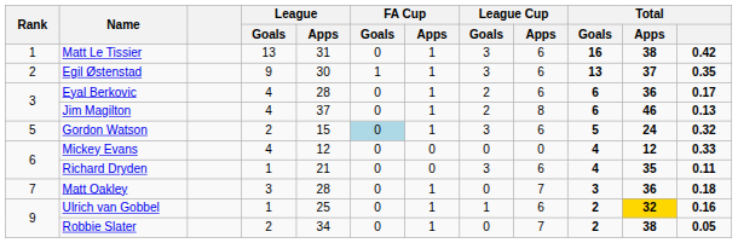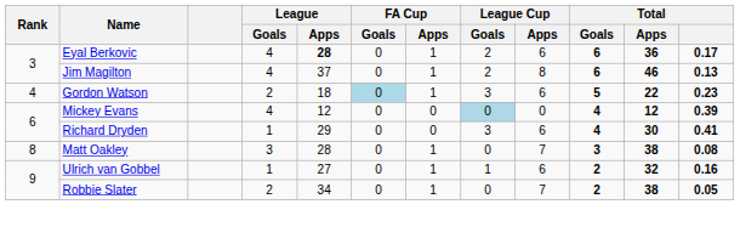 <table class="wikitable plainrowheaders" style="text-align:center;">
 <tr>
 <th scope="col" rowspan="2" style="width:4em;">Rank</th>
 <th scope="col" rowspan="2" style="width:10em;">Name</th>
 <th scope="col" rowspan="2" style="width:4em;"></th>
 <th scope="col" colspan="2">League</th>
 <th scope="col" colspan="2">FA Cup</th>
 <th scope="col" colspan="2">League Cup</th>
 <th scope="col" colspan="3">Total</th>
 </tr>
 <tr>
 <th scope="col" style="width:4em;">Goals</th>
 <th scope="col" style="width:4em;">Apps</th>
 <th scope="col" style="width:4em;">Goals</th>
 <th scope="col" style="width:4em;">Apps</th>
 <th scope="col" style="width:4em;">Goals</th>
 <th scope="col" style="width:4em;">Apps</th>
 <th scope="col" style="width:4em;">Goals</th>
 <th scope="col" style="width:4em;">Apps</th>
 <th scope="col" style="width:4em;"></th>
 </tr>
 <tr>
-<td>1</td>
-<td align="left"><a href='#'>Matt Le Tissier</a></td>
-<td></td>
-<td>13</td>
-<td>31</td>
-<td>0</td>
-<td>1</td>
-<td>3</td>
-<td>6</td>
-<td><strong>16</strong></td>
-<td><strong>38</strong></td>
-<td><strong>0.42</strong></td>
-</tr>
-<tr>
-<td>2</td>
-<td align="left"><a href='#'>Egil Østenstad</a></td>
-<td></td>
-<td>9</td>
-<td>30</td>
-<td>1</td>
-<td>1</td>
-<td>3</td>
-<td>6</td>
-<td><strong>13</strong></td>
-<td><strong>37</strong></td>
-<td><strong>0.35</strong></td>
-</tr>
-<tr>
 <td rowspan="2">3</td>
 <td align="left"><a href='#'>Eyal Berkovic</a></td>
 <td></td>
 <td>4</td>
-<td>28</td>
+<td><strong>28</strong></td>
 <td>0</td>
 <td>1</td>
 <td>2</td>
 <td>6</td>
 <td><strong>6</strong></td>
 <td><strong>36</strong></td>
 <td><strong>0.17</strong></td>
 </tr>
 <tr>
 <td align="left"><a href='#'>Jim Magilton</a></td>
 <td></td>
 <td>4</td>
 <td>37</td>
 <td>0</td>
 <td>1</td>
 <td>2</td>
 <td>8</td>
 <td><strong>6</strong></td>
 <td><strong>46</strong></td>
 <td><strong>0.13</strong></td>
 </tr>
 <tr>
-<td>5</td>
+<td>4</td>
 <td align="left"><a href='#'>Gordon Watson</a></td>
 <td></td>
 <td>2</td>
-<td>15</td>
+<td>18</td>
 <td style="background: lightblue;">0</td>
 <td>1</td>
 <td>3</td>
 <td>6</td>
 <td><strong>5</strong></td>
-<td><strong>24</strong></td>
-<td><strong>0.32</strong></td>
+<td><strong>22</strong></td>
+<td><strong>0.23</strong></td>
 </tr>
 <tr>
 <td rowspan="2">6</td>
 <td align="left"><a href='#'>Mickey Evans</a></td>
 <td></td>
 <td>4</td>
 <td>12</td>
 <td>0</td>
 <td>0</td>
-<td>0</td>
+<td style="background: lightblue;">0</td>
 <td>0</td>
 <td><strong>4</strong></td>
 <td><strong>12</strong></td>
-<td><strong>0.33</strong></td>
+<td><strong>0.39</strong></td>
 </tr>
 <tr>
 <td align="left"><a href='#'>Richard Dryden</a></td>
 <td></td>
 <td>1</td>
-<td>21</td>
+<td>29</td>
 <td>0</td>
 <td>0</td>
 <td>3</td>
 <td>6</td>
 <td><strong>4</strong></td>
-<td><strong>35</strong></td>
-<td><strong>0.11</strong></td>
+<td><strong>30</strong></td>
+<td><strong>0.41</strong></td>
 </tr>
 <tr>
-<td>7</td>
+<td>8</td>
 <td align="left"><a href='#'>Matt Oakley</a></td>
 <td></td>
 <td>3</td>
 <td>28</td>
 <td>0</td>
 <td>1</td>
 <td>0</td>
 <td>7</td>
 <td><strong>3</strong></td>
-<td><strong>36</strong></td>
-<td><strong>0.18</strong></td>
+<td><strong>38</strong></td>
+<td><strong>0.08</strong></td>
 </tr>
 <tr>
 <td rowspan="2">9</td>
 <td align="left"><a href='#'>Ulrich van Gobbel</a></td>
 <td></td>
 <td>1</td>
-<td>25</td>
+<td>27</td>
 <td>0</td>
 <td>1</td>
 <td>1</td>
 <td>6</td>
 <td><strong>2</strong></td>
-<td style="background: gold;"><strong>32</strong></td>
+<td><strong>32</strong></td>
 <td><strong>0.16</strong></td>
 </tr>
 <tr>
 <td align="left"><a href='#'>Robbie Slater</a></td>
 <td></td>
 <td>2</td>
 <td>34</td>
 <td>0</td>
 <td>1</td>
 <td>0</td>
 <td>7</td>
 <td><strong>2</strong></td>
 <td><strong>38</strong></td>
 <td><strong>0.05</strong></td>
 </tr>
 </table>
